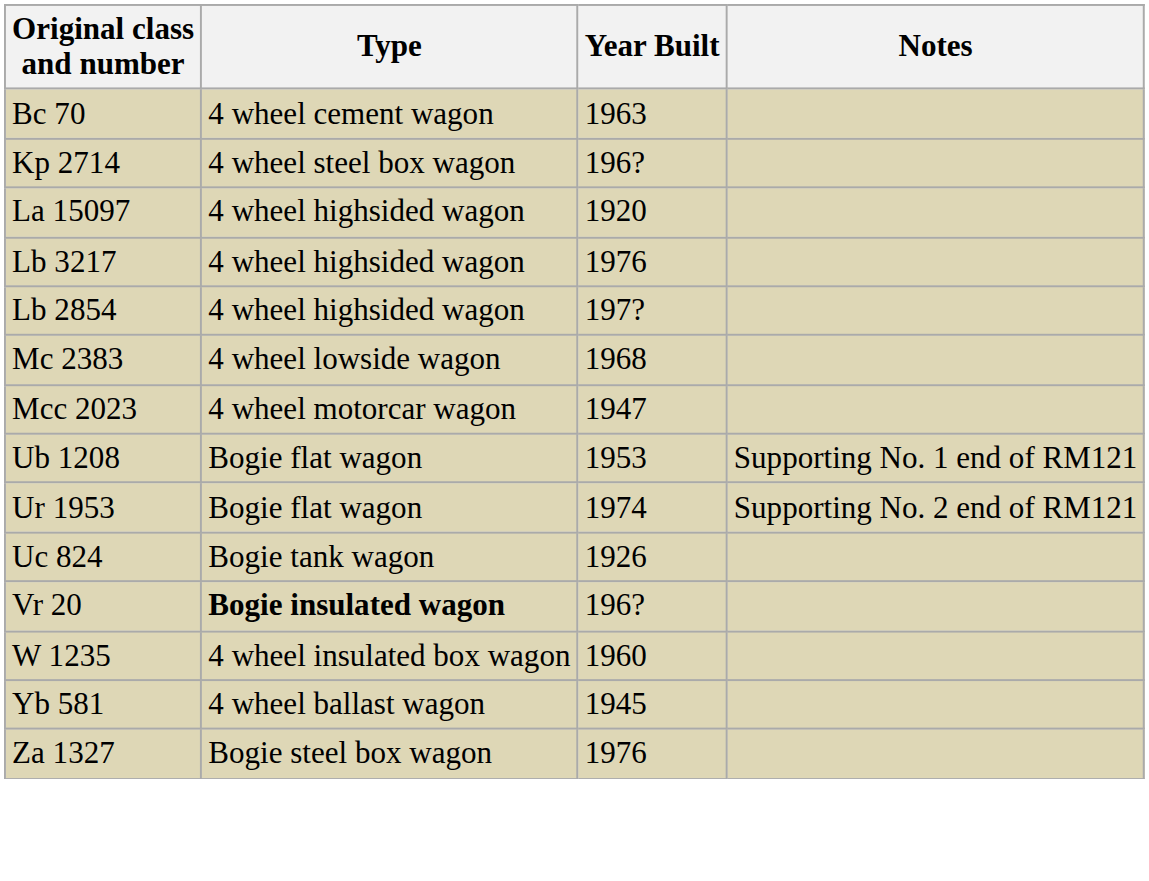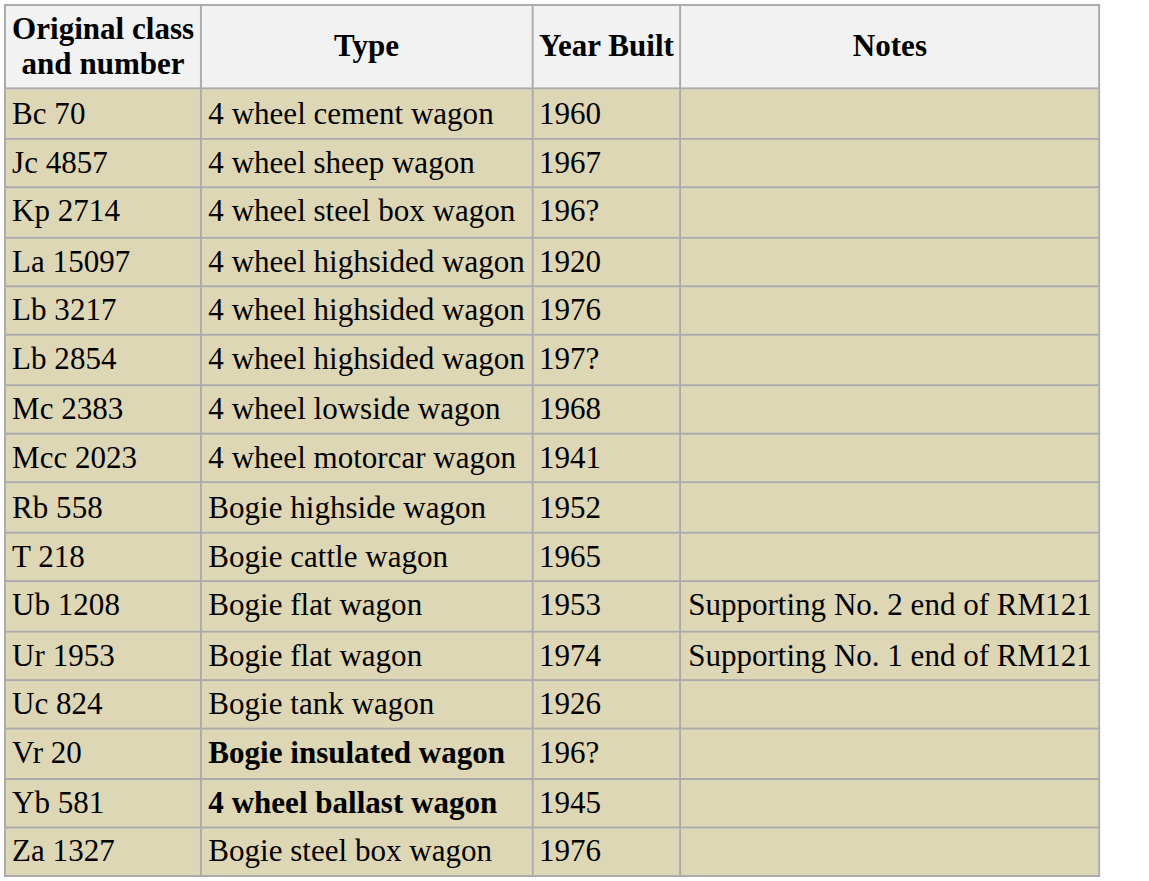 <table class="sortable wikitable" border="1">
 <tr>
 <th>Original class<br>and number</th>
 <th>Type</th>
 <th>Year Built</th>
 <th>Notes</th>
 </tr>
 <tr style="background:#DED7B6;">
 <td>Bc 70</td>
 <td>4 wheel cement wagon</td>
-<td>1963</td>
+<td>1960</td>
+<td></td>
+</tr>
+<tr style="background:#DED7B6;">
+<td>Jc 4857</td>
+<td>4 wheel sheep wagon</td>
+<td>1967</td>
 <td></td>
 </tr>
 <tr style="background:#DED7B6;">
 <td>Kp 2714</td>
 <td>4 wheel steel box wagon</td>
 <td>196?</td>
 <td></td>
 </tr>
 <tr style="background:#DED7B6;">
 <td>La 15097</td>
 <td>4 wheel highsided wagon</td>
 <td>1920</td>
 <td></td>
 </tr>
 <tr style="background:#DED7B6;">
 <td>Lb 3217</td>
 <td>4 wheel highsided wagon</td>
 <td>1976</td>
 <td></td>
 </tr>
 <tr style="background:#DED7B6;">
 <td>Lb 2854</td>
 <td>4 wheel highsided wagon</td>
 <td>197?</td>
 <td></td>
 </tr>
 <tr style="background:#DED7B6;">
 <td>Mc 2383</td>
 <td>4 wheel lowside wagon</td>
 <td>1968</td>
 <td></td>
 </tr>
 <tr style="background:#DED7B6;">
 <td>Mcc 2023</td>
 <td>4 wheel motorcar wagon</td>
-<td>1947</td>
+<td>1941</td>
+<td></td>
+</tr>
+<tr style="background:#DED7B6;">
+<td>Rb 558</td>
+<td>Bogie highside wagon</td>
+<td>1952</td>
+<td></td>
+</tr>
+<tr style="background:#DED7B6;">
+<td>T 218</td>
+<td>Bogie cattle wagon</td>
+<td>1965</td>
 <td></td>
 </tr>
 <tr style="background:#DED7B6;">
 <td>Ub 1208</td>
 <td>Bogie flat wagon</td>
 <td>1953</td>
-<td>Supporting No. 1 end of RM121</td>
+<td>Supporting No. 2 end of RM121</td>
 </tr>
 <tr style="background:#DED7B6;">
 <td>Ur 1953</td>
 <td>Bogie flat wagon</td>
 <td>1974</td>
-<td>Supporting No. 2 end of RM121</td>
+<td>Supporting No. 1 end of RM121</td>
 </tr>
 <tr style="background:#DED7B6;">
 <td>Uc 824</td>
 <td>Bogie tank wagon</td>
 <td>1926</td>
 <td></td>
 </tr>
 <tr style="background:#DED7B6;">
 <td>Vr 20</td>
 <td><strong>Bogie insulated wagon</strong></td>
 <td>196?</td>
 <td></td>
 </tr>
 <tr style="background:#DED7B6;">
-<td>W 1235</td>
-<td>4 wheel insulated box wagon</td>
-<td>1960</td>
-<td></td>
-</tr>
-<tr style="background:#DED7B6;">
 <td>Yb 581</td>
-<td>4 wheel ballast wagon</td>
+<td><strong>4 wheel ballast wagon</strong></td>
 <td>1945</td>
 <td></td>
 </tr>
 <tr style="background:#DED7B6;">
 <td>Za 1327</td>
 <td>Bogie steel box wagon</td>
 <td>1976</td>
 <td></td>
 </tr>
 </table>
